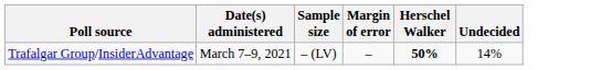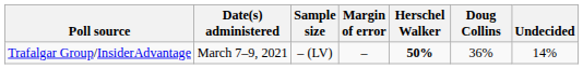 <table class="wikitable" style="font-size:90%;text-align:center;">
 <tr style="vertical-align:bottom">
 <th>Poll source</th>
 <th>Date(s)<br>administered</th>
 <th>Sample<br>size</th>
 <th>Margin<br>of error</th>
 <th style="width:60px;">Herschel<br>Walker</th>
+<th style="width:60px;">Doug<br>Collins</th>
 <th>Undecided</th>
 </tr>
 <tr>
 <td style="text-align:left;"><a href='#'>Trafalgar Group</a>/<a href='#'>InsiderAdvantage</a></td>
 <td>March 7–9, 2021</td>
 <td>– (LV)</td>
 <td>–</td>
 <td><strong>50%</strong></td>
+<td>36%</td>
 <td>14%</td>
 </tr>
 </table>
